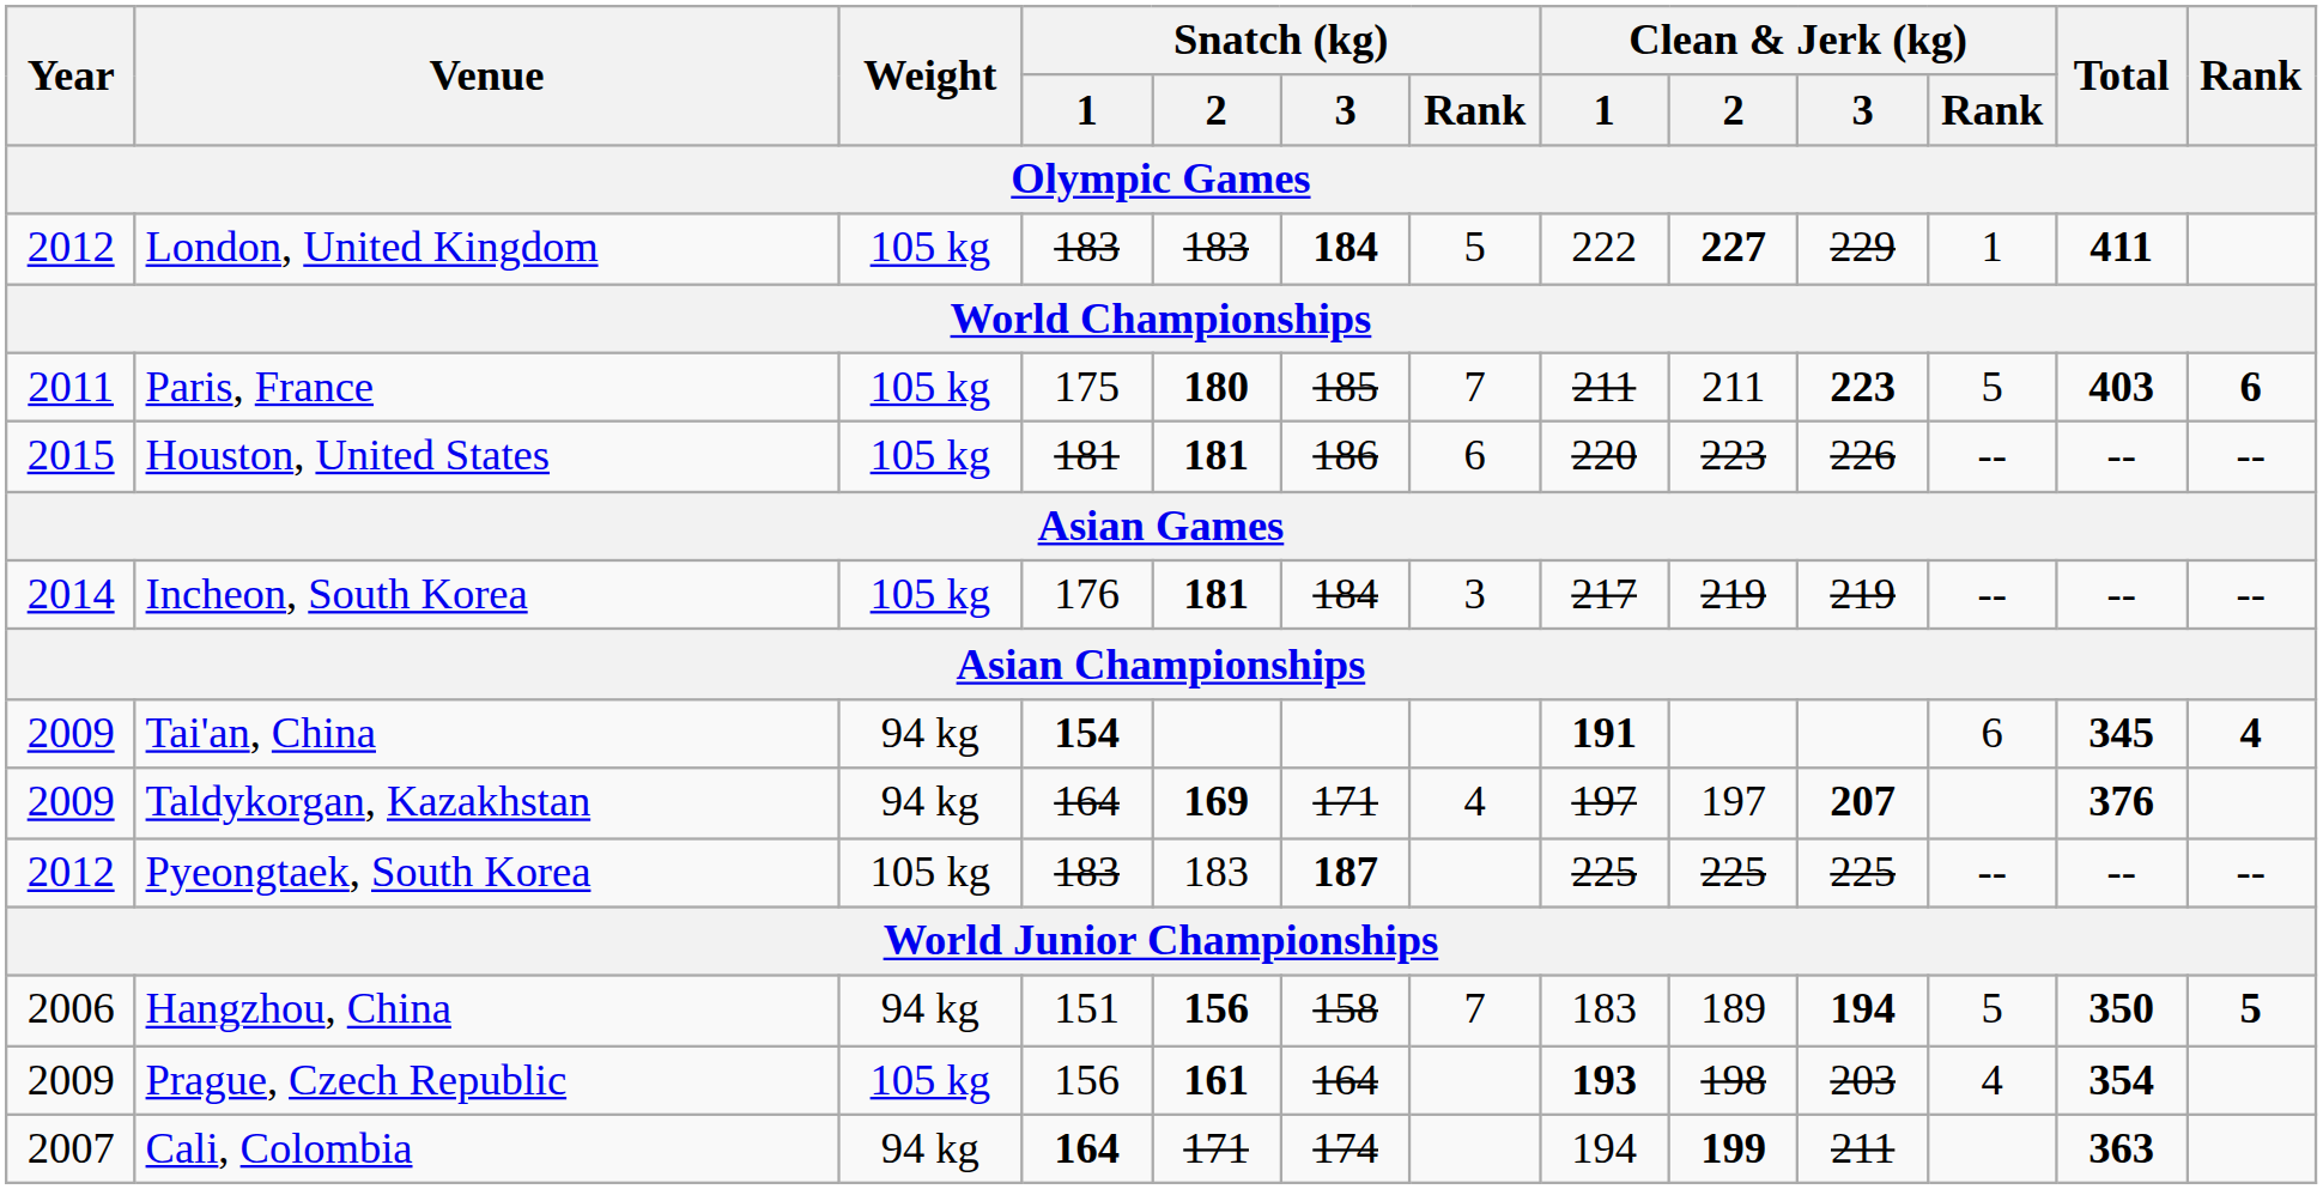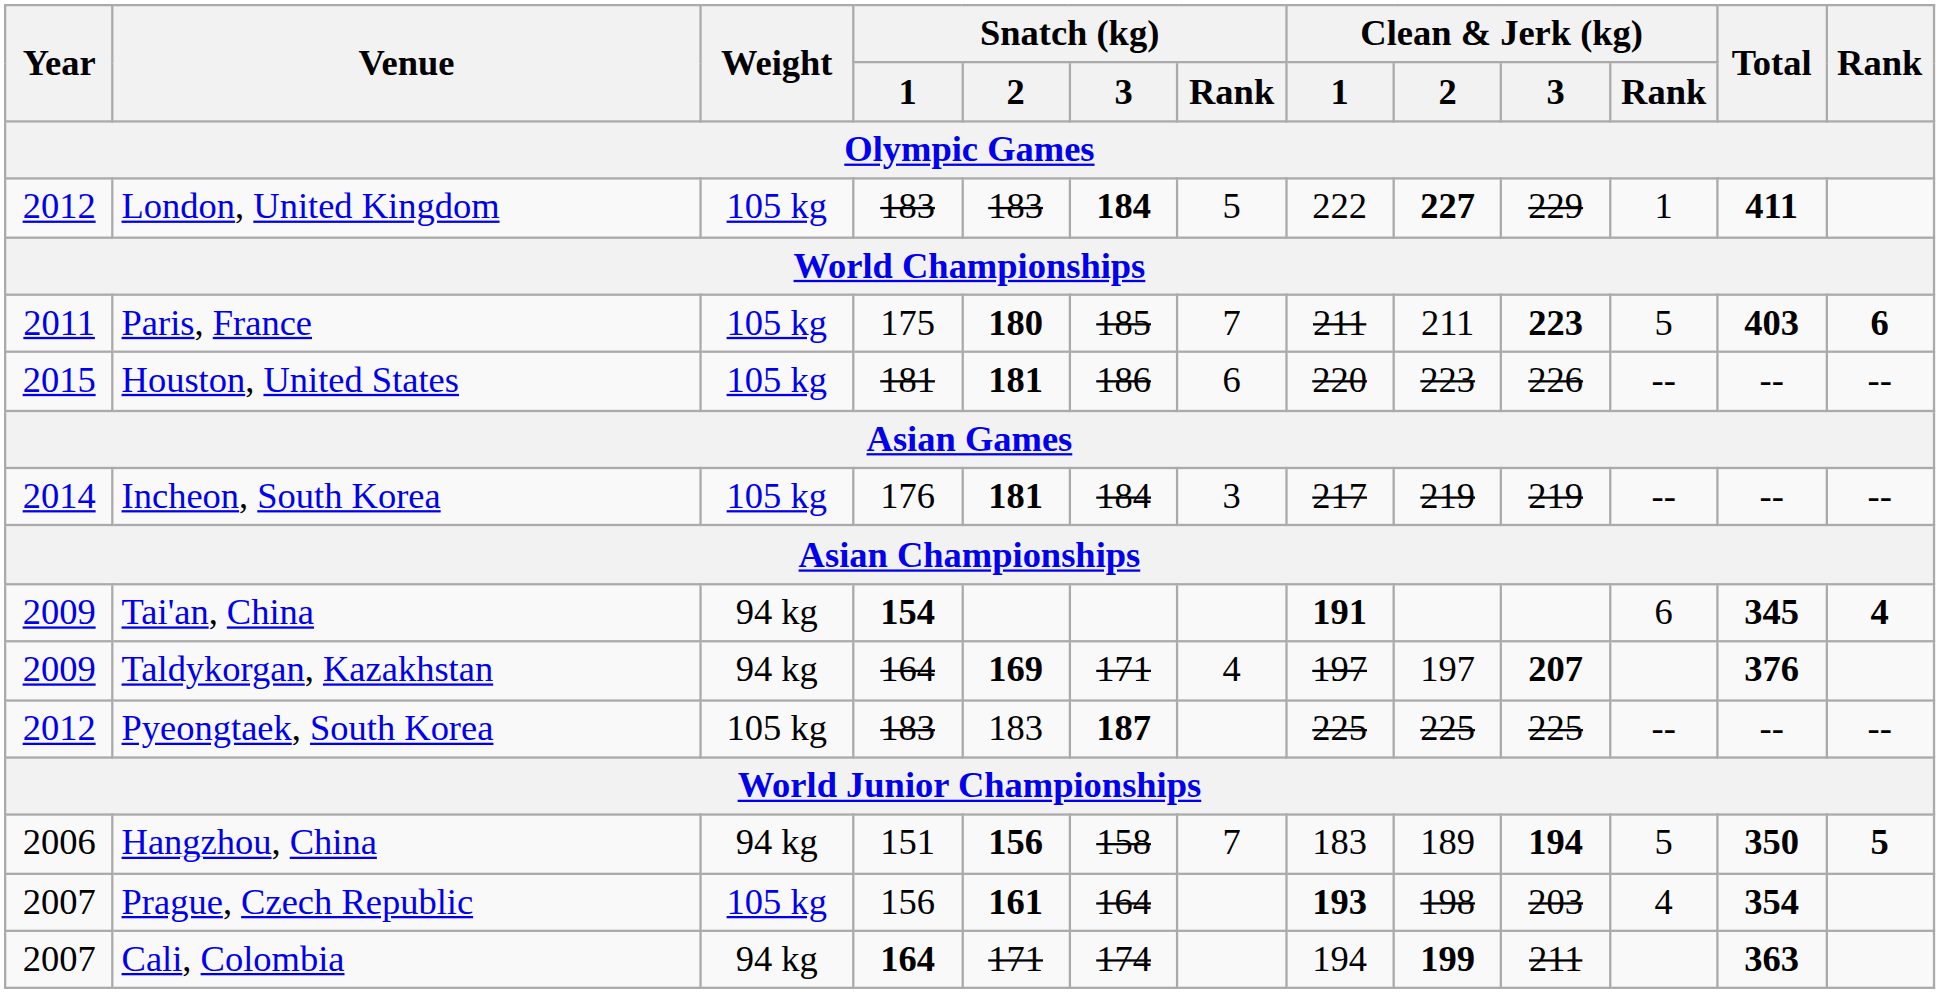 <table class = "wikitable" style="text-align:center;">
 <tr>
 <th rowspan=2 width=40>Year</th>
 <th rowspan=2 width=250>Venue</th>
 <th rowspan=2 width=60>Weight</th>
 <th colspan=4>Snatch (kg)</th>
 <th colspan=4>Clean & Jerk (kg)</th>
 <th rowspan=2 width=40>Total</th>
 <th rowspan=2 width=40>Rank</th>
 </tr>
 <tr>
 <th width=40>1</th>
 <th width=40>2</th>
 <th width=40>3</th>
 <th width=40>Rank</th>
 <th width=40>1</th>
 <th width=40>2</th>
 <th width=40>3</th>
 <th width=40>Rank</th>
 </tr>
 <tr>
 <th colspan=13><a href='#'>Olympic Games</a></th>
 </tr>
 <tr>
 <td><a href='#'>2012</a></td>
 <td align=left> <a href='#'>London</a>, <a href='#'>United Kingdom</a></td>
 <td><a href='#'>105 kg</a></td>
 <td><s>183</s></td>
 <td><s>183</s></td>
 <td><strong>184</strong></td>
 <td>5</td>
 <td>222</td>
 <td><strong>227</strong></td>
 <td><s>229</s></td>
 <td>1</td>
 <td><strong>411</strong></td>
 <td><strong></strong></td>
 </tr>
 <tr>
 <th colspan=13><a href='#'>World Championships</a></th>
 </tr>
 <tr>
 <td><a href='#'>2011</a></td>
 <td align=left> <a href='#'>Paris</a>, <a href='#'>France</a></td>
 <td><a href='#'>105 kg</a></td>
 <td>175</td>
 <td><strong>180</strong></td>
 <td><s>185</s></td>
 <td>7</td>
 <td><s>211</s></td>
 <td>211</td>
 <td><strong>223</strong></td>
 <td>5</td>
 <td><strong>403</strong></td>
 <td><strong>6</strong></td>
 </tr>
 <tr>
 <td><a href='#'>2015</a></td>
 <td align=left> <a href='#'>Houston</a>, <a href='#'>United States</a></td>
 <td><a href='#'>105 kg</a></td>
 <td><s>181</s></td>
 <td><strong>181</strong></td>
 <td><s>186</s></td>
 <td>6</td>
 <td><s>220</s></td>
 <td><s>223</s></td>
 <td><s>226</s></td>
 <td>--</td>
 <td>--</td>
 <td>--</td>
 </tr>
 <tr>
 <th colspan=13><a href='#'>Asian Games</a></th>
 </tr>
 <tr>
 <td><a href='#'>2014</a></td>
 <td align=left> <a href='#'>Incheon</a>, <a href='#'>South Korea</a></td>
 <td><a href='#'>105 kg</a></td>
 <td>176</td>
 <td><strong>181</strong></td>
 <td><s>184</s></td>
 <td>3</td>
 <td><s>217</s></td>
 <td><s>219</s></td>
 <td><s>219</s></td>
 <td>--</td>
 <td>--</td>
 <td>--</td>
 </tr>
 <tr>
 <th colspan=13><a href='#'>Asian Championships</a></th>
 </tr>
 <tr>
 <td><a href='#'>2009</a></td>
 <td align=left> <a href='#'>Tai'an</a>, <a href='#'>China</a></td>
 <td>94 kg</td>
 <td><strong>154</strong></td>
 <td></td>
 <td></td>
 <td><strong></strong></td>
 <td><strong>191</strong></td>
 <td></td>
 <td></td>
 <td>6</td>
 <td><strong>345</strong></td>
 <td><strong>4</strong></td>
 </tr>
 <tr>
 <td><a href='#'>2009</a></td>
 <td align=left> <a href='#'>Taldykorgan</a>, <a href='#'>Kazakhstan</a></td>
 <td>94 kg</td>
 <td><s>164</s></td>
 <td><strong>169</strong></td>
 <td><s>171</s></td>
 <td>4</td>
 <td><s>197</s></td>
 <td>197</td>
 <td><strong>207</strong></td>
 <td><strong></strong></td>
 <td><strong>376</strong></td>
 <td><strong></strong></td>
 </tr>
 <tr>
 <td><a href='#'>2012</a></td>
 <td align=left> <a href='#'>Pyeongtaek</a>, <a href='#'>South Korea</a></td>
 <td>105 kg</td>
 <td><s>183</s></td>
 <td>183</td>
 <td><strong>187</strong></td>
 <td><strong></strong></td>
 <td><s>225</s></td>
 <td><s>225</s></td>
 <td><s>225</s></td>
 <td>--</td>
 <td>--</td>
 <td>--</td>
 </tr>
 <tr>
 <th colspan=13><a href='#'>World Junior Championships</a></th>
 </tr>
 <tr>
 <td>2006</td>
 <td align=left> <a href='#'>Hangzhou</a>, <a href='#'>China</a></td>
 <td>94 kg</td>
 <td>151</td>
 <td><strong>156</strong></td>
 <td><s>158</s></td>
 <td>7</td>
 <td>183</td>
 <td>189</td>
 <td><strong>194</strong></td>
 <td>5</td>
 <td><strong>350</strong></td>
 <td><strong>5</strong></td>
 </tr>
 <tr>
-<td>2009</td>
+<td>2007</td>
 <td align=left> <a href='#'>Prague</a>, <a href='#'>Czech Republic</a></td>
 <td><a href='#'>105 kg</a></td>
 <td>156</td>
 <td><strong>161</strong></td>
 <td><s>164</s></td>
 <td><strong></strong></td>
 <td><strong>193</strong></td>
 <td><s>198</s></td>
 <td><s>203</s></td>
 <td>4</td>
 <td><strong>354</strong></td>
 <td><strong></strong></td>
 </tr>
 <tr>
 <td>2007</td>
 <td align=left> <a href='#'>Cali</a>, <a href='#'>Colombia</a></td>
 <td>94 kg</td>
 <td><strong>164</strong></td>
 <td><s>171</s></td>
 <td><s>174</s></td>
 <td><strong></strong></td>
 <td>194</td>
 <td><strong>199</strong></td>
 <td><s>211</s></td>
 <td><strong></strong></td>
 <td><strong>363</strong></td>
 <td><strong></strong></td>
 </tr>
 </table>
